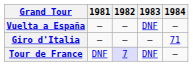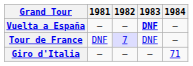 <table class="wikitable plainrowheaders">
 <tr>
 <th scope="col"><a href='#'>Grand Tour</a></th>
 <th scope="col">1981</th>
 <th scope="col">1982</th>
 <th scope="col">1983</th>
 <th scope="col">1984</th>
 </tr>
 <tr style="text-align:center;">
 <th scope="row"> <a href='#'>Vuelta a España</a></th>
 <td style="text-align:center;">—</td>
 <td style="text-align:center;">—</td>
+<td style="text-align:center;"><strong><a href='#'>DNF</a></strong></td>
+<td style="text-align:center;">—</td>
+</tr>
+<tr style="text-align:center;">
+<th scope="row"> <a href='#'>Tour de France</a></th>
+<td style="text-align:center;"><a href='#'>DNF</a></td>
+<td style="background:#ddf;"><a href='#'>7</a></td>
 <td style="text-align:center;"><a href='#'>DNF</a></td>
 <td style="text-align:center;">—</td>
 </tr>
 <tr style="text-align:center;">
 <th scope="row"> <a href='#'>Giro d'Italia</a></th>
 <td style="text-align:center;">—</td>
 <td style="text-align:center;">—</td>
 <td style="text-align:center;">—</td>
 <td style="text-align:center;"><a href='#'>71</a></td>
 </tr>
-<tr style="text-align:center;">
-<th scope="row"> <a href='#'>Tour de France</a></th>
-<td style="text-align:center;"><a href='#'>DNF</a></td>
-<td style="background:#ddf;"><a href='#'>7</a></td>
-<td style="text-align:center;"><a href='#'>DNF</a></td>
-<td style="text-align:center;">—</td>
-</tr>
 </table>
